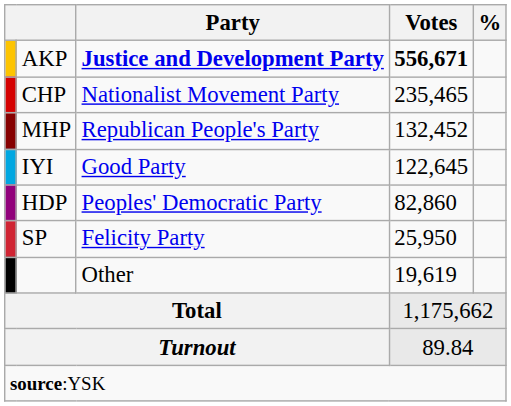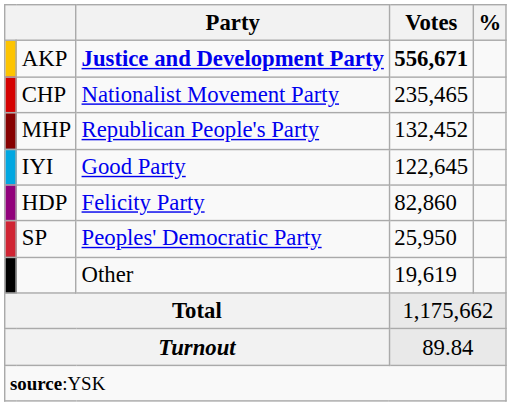 <table class="wikitable">
 <tr>
 <th colspan="2" align="center"></th>
 <th align="center">Party</th>
 <th align="center">Votes</th>
 <th align="center">%</th>
 </tr>
 <tr align="left">
 <td bgcolor="#FDC400" width="1"></td>
 <td>AKP</td>
 <td><strong><a href='#'>Justice and Development Party</a></strong></td>
 <td><strong>556,671</strong></td>
 <td><strong></strong></td>
 </tr>
 <tr align="left">
 <td bgcolor="#d50000" width="1"></td>
 <td>CHP</td>
 <td><a href='#'>Nationalist Movement Party</a></td>
 <td>235,465</td>
 <td></td>
 </tr>
 <tr align="left">
 <td bgcolor="#870000" width="1"></td>
 <td>MHP</td>
 <td><a href='#'>Republican People's Party</a></td>
 <td>132,452</td>
 <td></td>
 </tr>
 <tr align="left">
 <td bgcolor="#01A7E1" width="1"></td>
 <td>IYI</td>
 <td><a href='#'>Good Party</a></td>
 <td>122,645</td>
 <td></td>
 </tr>
 <tr align="left">
 <td bgcolor="#91007B" width="1"></td>
 <td>HDP</td>
-<td><a href='#'>Peoples' Democratic Party</a></td>
+<td><a href='#'>Felicity Party</a></td>
 <td>82,860</td>
 <td></td>
 </tr>
 <tr align="left">
 <td bgcolor="#D02433" width="1"></td>
 <td>SP</td>
-<td><a href='#'>Felicity Party</a></td>
+<td><a href='#'>Peoples' Democratic Party</a></td>
 <td>25,950</td>
 <td></td>
 </tr>
 <tr align="left">
 <td bgcolor=" " width="1"></td>
 <td></td>
 <td>Other</td>
 <td>19,619</td>
 <td></td>
 </tr>
 <tr align="left" style="background-color:#E9E9E9">
 <th colspan="3" align="center">Total</th>
 <td colspan="5" align="center">1,175,662</td>
 </tr>
 <tr align="left" style="background-color:#E9E9E9">
 <th colspan="3" align="center"><em>Turnout</em></th>
 <td colspan="5" align="center">89.84</td>
 </tr>
 <tr>
 <td colspan="9" align="left"><small><strong>source</strong>:YSK</small></td>
 </tr>
 </table>
